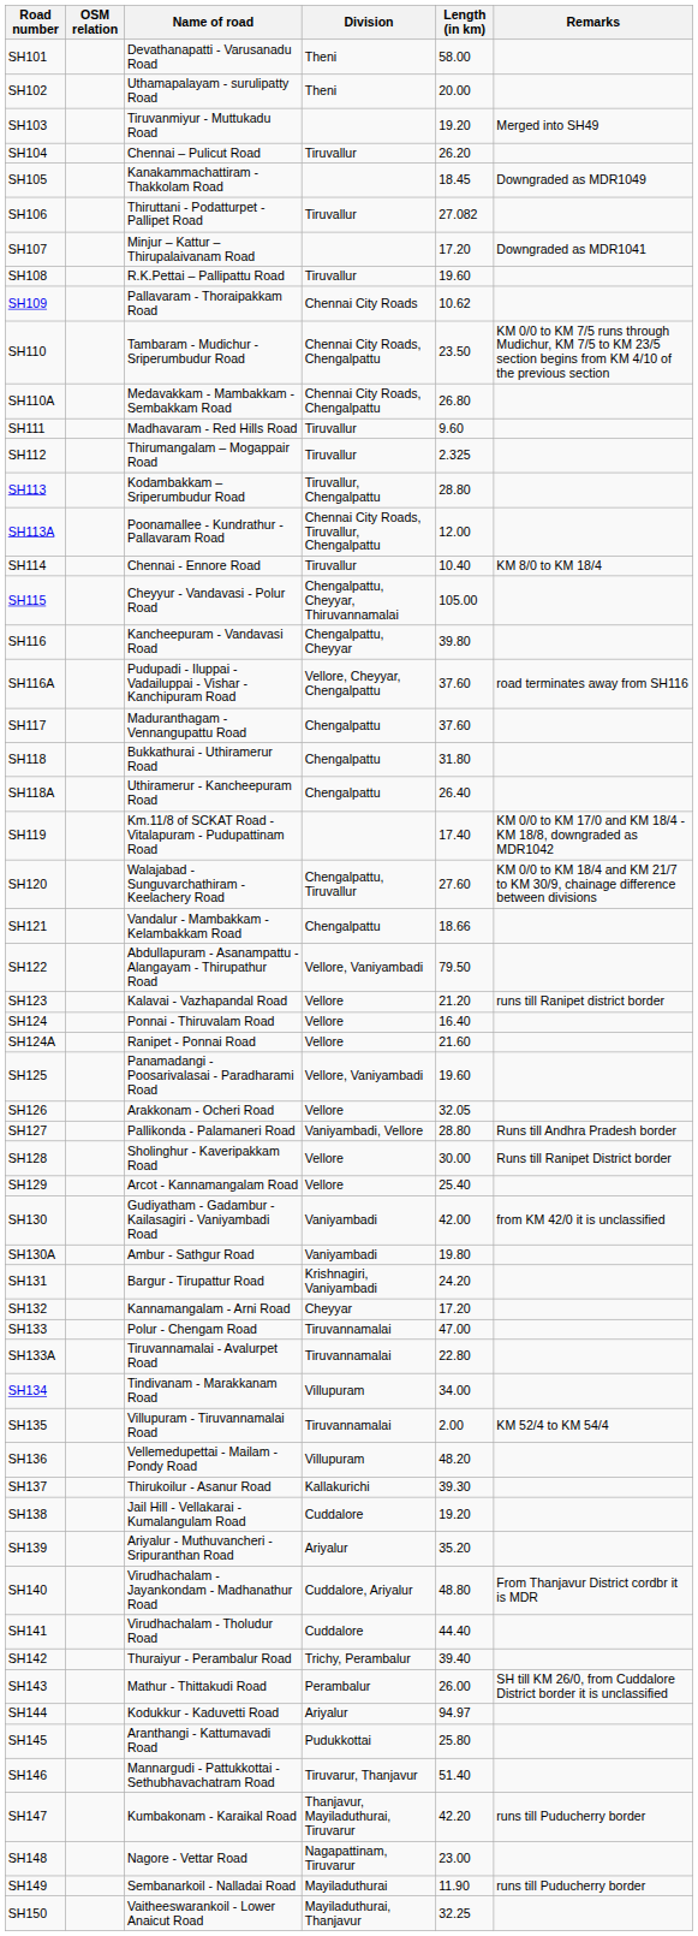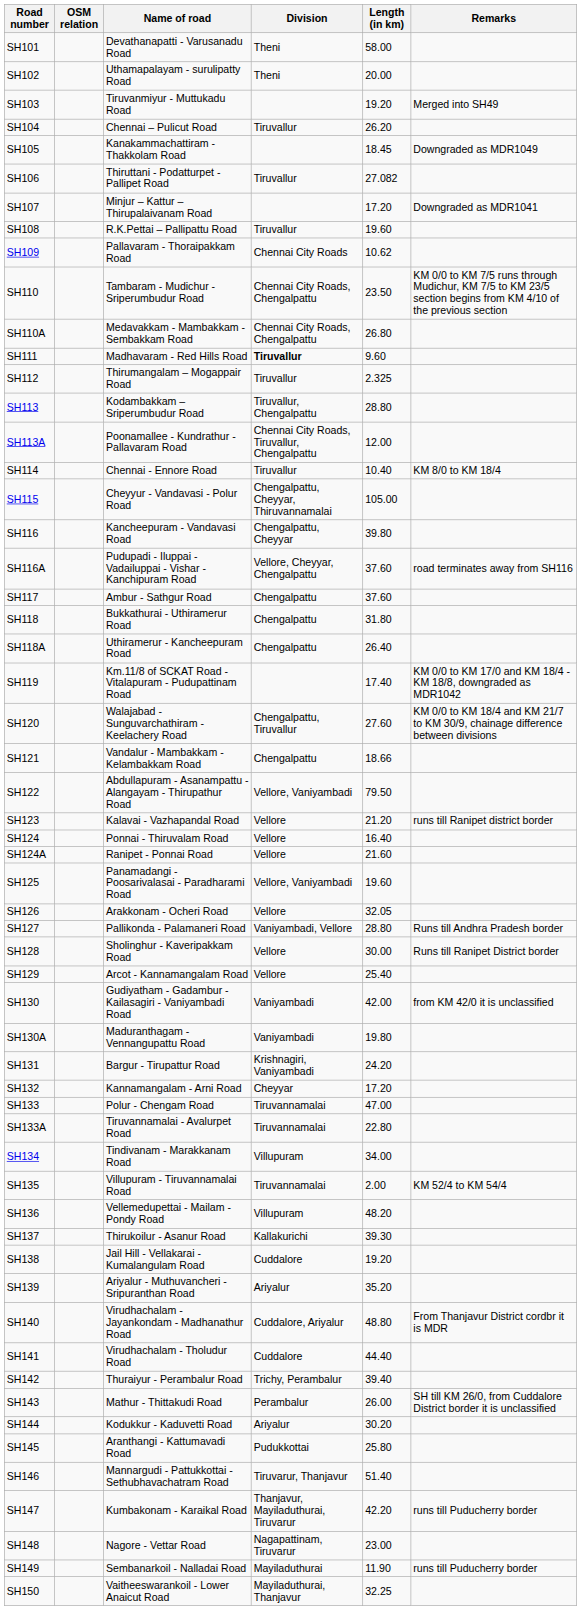 <table class="wikitable">
 <tr>
 <th>Road number</th>
 <th>OSM relation</th>
 <th>Name of road</th>
 <th>Division</th>
 <th>Length (in km)</th>
 <th>Remarks</th>
 </tr>
 <tr>
 <td>SH101</td>
 <td></td>
 <td>Devathanapatti - Varusanadu Road</td>
 <td>Theni</td>
 <td>58.00</td>
 <td></td>
 </tr>
 <tr>
 <td>SH102</td>
 <td></td>
 <td>Uthamapalayam - surulipatty Road</td>
 <td>Theni</td>
 <td>20.00</td>
 <td></td>
 </tr>
 <tr>
 <td>SH103</td>
 <td></td>
 <td>Tiruvanmiyur - Muttukadu Road</td>
 <td></td>
 <td>19.20</td>
 <td>Merged into SH49</td>
 </tr>
 <tr>
 <td>SH104</td>
 <td></td>
 <td>Chennai – Pulicut Road</td>
 <td>Tiruvallur</td>
 <td>26.20</td>
 <td></td>
 </tr>
 <tr>
 <td>SH105</td>
 <td></td>
 <td>Kanakammachattiram - Thakkolam Road</td>
 <td></td>
 <td>18.45</td>
 <td>Downgraded as MDR1049</td>
 </tr>
 <tr>
 <td>SH106</td>
 <td></td>
 <td>Thiruttani - Podatturpet  - Pallipet Road</td>
 <td>Tiruvallur</td>
 <td>27.082</td>
 <td></td>
 </tr>
 <tr>
 <td>SH107</td>
 <td></td>
 <td>Minjur – Kattur – Thirupalaivanam Road</td>
 <td></td>
 <td>17.20</td>
 <td>Downgraded as MDR1041</td>
 </tr>
 <tr>
 <td>SH108</td>
 <td></td>
 <td>R.K.Pettai – Pallipattu Road</td>
 <td>Tiruvallur</td>
 <td>19.60</td>
 <td></td>
 </tr>
 <tr>
 <td><a href='#'>SH109</a></td>
 <td></td>
 <td>Pallavaram - Thoraipakkam Road</td>
 <td>Chennai City Roads</td>
 <td>10.62</td>
 <td></td>
 </tr>
 <tr>
 <td>SH110</td>
 <td></td>
 <td>Tambaram - Mudichur - Sriperumbudur Road</td>
 <td>Chennai City Roads, Chengalpattu</td>
 <td>23.50</td>
 <td>KM 0/0 to KM 7/5 runs through Mudichur, KM 7/5 to KM 23/5 section begins from KM 4/10 of the previous section</td>
 </tr>
 <tr>
 <td>SH110A</td>
 <td></td>
 <td>Medavakkam - Mambakkam - Sembakkam Road</td>
 <td>Chennai City Roads, Chengalpattu</td>
 <td>26.80</td>
 <td></td>
 </tr>
 <tr>
 <td>SH111</td>
 <td></td>
 <td>Madhavaram - Red Hills Road</td>
-<td>Tiruvallur</td>
+<td><strong>Tiruvallur</strong></td>
 <td>9.60</td>
 <td></td>
 </tr>
 <tr>
 <td>SH112</td>
 <td></td>
 <td>Thirumangalam – Mogappair Road</td>
 <td>Tiruvallur</td>
 <td>2.325</td>
 <td></td>
 </tr>
 <tr>
 <td><a href='#'>SH113</a></td>
 <td></td>
 <td>Kodambakkam – Sriperumbudur Road</td>
 <td>Tiruvallur, Chengalpattu</td>
 <td>28.80</td>
 <td></td>
 </tr>
 <tr>
 <td><a href='#'>SH113A</a></td>
 <td></td>
 <td>Poonamallee - Kundrathur - Pallavaram Road</td>
 <td>Chennai City Roads, Tiruvallur, Chengalpattu</td>
 <td>12.00</td>
 <td></td>
 </tr>
 <tr>
 <td>SH114</td>
 <td></td>
 <td>Chennai - Ennore Road</td>
 <td>Tiruvallur</td>
 <td>10.40</td>
 <td>KM 8/0 to KM 18/4</td>
 </tr>
 <tr>
 <td><a href='#'>SH115</a></td>
 <td></td>
 <td>Cheyyur - Vandavasi - Polur Road</td>
 <td>Chengalpattu, Cheyyar, Thiruvannamalai</td>
 <td>105.00</td>
 <td></td>
 </tr>
 <tr>
 <td>SH116</td>
 <td></td>
 <td>Kancheepuram - Vandavasi Road</td>
 <td>Chengalpattu, Cheyyar</td>
 <td>39.80</td>
 <td></td>
 </tr>
 <tr>
 <td>SH116A</td>
 <td></td>
 <td>Pudupadi - Iluppai - Vadailuppai - Vishar - Kanchipuram Road</td>
 <td>Vellore, Cheyyar, Chengalpattu</td>
 <td>37.60</td>
 <td>road terminates away from SH116</td>
 </tr>
 <tr>
 <td>SH117</td>
 <td></td>
-<td>Maduranthagam - Vennangupattu Road</td>
+<td>Ambur - Sathgur Road</td>
 <td>Chengalpattu</td>
 <td>37.60</td>
 <td></td>
 </tr>
 <tr>
 <td>SH118</td>
 <td></td>
 <td>Bukkathurai - Uthiramerur Road</td>
 <td>Chengalpattu</td>
 <td>31.80</td>
 <td></td>
 </tr>
 <tr>
 <td>SH118A</td>
 <td></td>
 <td>Uthiramerur - Kancheepuram Road</td>
 <td>Chengalpattu</td>
 <td>26.40</td>
 <td></td>
 </tr>
 <tr>
 <td>SH119</td>
 <td></td>
 <td>Km.11/8 of SCKAT Road - Vitalapuram - Pudupattinam Road</td>
 <td></td>
 <td>17.40</td>
 <td>KM 0/0 to KM 17/0 and KM 18/4 - KM 18/8, downgraded as MDR1042</td>
 </tr>
 <tr>
 <td>SH120</td>
 <td></td>
 <td>Walajabad - Sunguvarchathiram - Keelachery Road</td>
 <td>Chengalpattu, Tiruvallur</td>
 <td>27.60</td>
 <td>KM 0/0 to KM 18/4 and KM 21/7 to KM 30/9, chainage difference between divisions</td>
 </tr>
 <tr>
 <td>SH121</td>
 <td></td>
 <td>Vandalur - Mambakkam - Kelambakkam Road</td>
 <td>Chengalpattu</td>
 <td>18.66</td>
 <td></td>
 </tr>
 <tr>
 <td>SH122</td>
 <td></td>
 <td>Abdullapuram - Asanampattu - Alangayam - Thirupathur Road</td>
 <td>Vellore, Vaniyambadi</td>
 <td>79.50</td>
 <td></td>
 </tr>
 <tr>
 <td>SH123</td>
 <td></td>
 <td>Kalavai - Vazhapandal Road</td>
 <td>Vellore</td>
 <td>21.20</td>
 <td>runs till Ranipet district border</td>
 </tr>
 <tr>
 <td>SH124</td>
 <td></td>
 <td>Ponnai - Thiruvalam Road</td>
 <td>Vellore</td>
 <td>16.40</td>
 <td></td>
 </tr>
 <tr>
 <td>SH124A</td>
 <td></td>
 <td>Ranipet - Ponnai Road</td>
 <td>Vellore</td>
 <td>21.60</td>
 <td></td>
 </tr>
 <tr>
 <td>SH125</td>
 <td></td>
 <td>Panamadangi - Poosarivalasai - Paradharami Road</td>
 <td>Vellore, Vaniyambadi</td>
 <td>19.60</td>
 <td></td>
 </tr>
 <tr>
 <td>SH126</td>
 <td></td>
 <td>Arakkonam - Ocheri Road</td>
 <td>Vellore</td>
 <td>32.05</td>
 <td></td>
 </tr>
 <tr>
 <td>SH127</td>
 <td></td>
 <td>Pallikonda - Palamaneri Road</td>
 <td>Vaniyambadi, Vellore</td>
 <td>28.80</td>
 <td>Runs till Andhra Pradesh border</td>
 </tr>
 <tr>
 <td>SH128</td>
 <td></td>
 <td>Sholinghur - Kaveripakkam Road</td>
 <td>Vellore</td>
 <td>30.00</td>
 <td>Runs till Ranipet District border</td>
 </tr>
 <tr>
 <td>SH129</td>
 <td></td>
 <td>Arcot - Kannamangalam Road</td>
 <td>Vellore</td>
 <td>25.40</td>
 <td></td>
 </tr>
 <tr>
 <td>SH130</td>
 <td></td>
 <td>Gudiyatham - Gadambur - Kailasagiri - Vaniyambadi Road</td>
 <td>Vaniyambadi</td>
 <td>42.00</td>
 <td>from KM 42/0 it is unclassified</td>
 </tr>
 <tr>
 <td>SH130A</td>
 <td></td>
-<td>Ambur - Sathgur Road</td>
+<td>Maduranthagam - Vennangupattu Road</td>
 <td>Vaniyambadi</td>
 <td>19.80</td>
 <td></td>
 </tr>
 <tr>
 <td>SH131</td>
 <td></td>
 <td>Bargur - Tirupattur Road</td>
 <td>Krishnagiri, Vaniyambadi</td>
 <td>24.20</td>
 <td></td>
 </tr>
 <tr>
 <td>SH132</td>
 <td></td>
 <td>Kannamangalam - Arni Road</td>
 <td>Cheyyar</td>
 <td>17.20</td>
 <td></td>
 </tr>
 <tr>
 <td>SH133</td>
 <td></td>
 <td>Polur - Chengam Road</td>
 <td>Tiruvannamalai</td>
 <td>47.00</td>
 <td></td>
 </tr>
 <tr>
 <td>SH133A</td>
 <td></td>
 <td>Tiruvannamalai - Avalurpet Road</td>
 <td>Tiruvannamalai</td>
 <td>22.80</td>
 <td></td>
 </tr>
 <tr>
 <td><a href='#'>SH134</a></td>
 <td></td>
 <td>Tindivanam - Marakkanam Road</td>
 <td>Villupuram</td>
 <td>34.00</td>
 <td></td>
 </tr>
 <tr>
 <td>SH135</td>
 <td></td>
 <td>Villupuram - Tiruvannamalai Road</td>
 <td>Tiruvannamalai</td>
 <td>2.00</td>
 <td>KM 52/4 to KM 54/4</td>
 </tr>
 <tr>
 <td>SH136</td>
 <td></td>
 <td>Vellemedupettai - Mailam - Pondy Road</td>
 <td>Villupuram</td>
 <td>48.20</td>
 <td></td>
 </tr>
 <tr>
 <td>SH137</td>
 <td></td>
 <td>Thirukoilur - Asanur Road</td>
 <td>Kallakurichi</td>
 <td>39.30</td>
 <td></td>
 </tr>
 <tr>
 <td>SH138</td>
 <td></td>
 <td>Jail Hill - Vellakarai - Kumalangulam Road</td>
 <td>Cuddalore</td>
 <td>19.20</td>
 <td></td>
 </tr>
 <tr>
 <td>SH139</td>
 <td></td>
 <td>Ariyalur - Muthuvancheri - Sripuranthan Road</td>
 <td>Ariyalur</td>
 <td>35.20</td>
 <td></td>
 </tr>
 <tr>
 <td>SH140</td>
 <td></td>
 <td>Virudhachalam - Jayankondam - Madhanathur Road</td>
 <td>Cuddalore, Ariyalur</td>
 <td>48.80</td>
 <td>From Thanjavur District cordbr it is MDR</td>
 </tr>
 <tr>
 <td>SH141</td>
 <td></td>
 <td>Virudhachalam - Tholudur Road</td>
 <td>Cuddalore</td>
 <td>44.40</td>
 <td></td>
 </tr>
 <tr>
 <td>SH142</td>
 <td></td>
 <td>Thuraiyur - Perambalur Road</td>
 <td>Trichy, Perambalur</td>
 <td>39.40</td>
 <td></td>
 </tr>
 <tr>
 <td>SH143</td>
 <td></td>
 <td>Mathur - Thittakudi Road</td>
 <td>Perambalur</td>
 <td>26.00</td>
 <td>SH till KM 26/0, from Cuddalore District border it is unclassified</td>
 </tr>
 <tr>
 <td>SH144</td>
 <td></td>
 <td>Kodukkur - Kaduvetti Road</td>
 <td>Ariyalur</td>
-<td>94.97</td>
+<td>30.20</td>
 <td></td>
 </tr>
 <tr>
 <td>SH145</td>
 <td></td>
 <td>Aranthangi - Kattumavadi Road</td>
 <td>Pudukkottai</td>
 <td>25.80</td>
 <td></td>
 </tr>
 <tr>
 <td>SH146</td>
 <td></td>
 <td>Mannargudi - Pattukkottai - Sethubhavachatram Road</td>
 <td>Tiruvarur, Thanjavur</td>
 <td>51.40</td>
 <td></td>
 </tr>
 <tr>
 <td>SH147</td>
 <td></td>
 <td>Kumbakonam - Karaikal Road</td>
 <td>Thanjavur, Mayiladuthurai, Tiruvarur</td>
 <td>42.20</td>
 <td>runs till Puducherry border</td>
 </tr>
 <tr>
 <td>SH148</td>
 <td></td>
 <td>Nagore - Vettar Road</td>
 <td>Nagapattinam, Tiruvarur</td>
 <td>23.00</td>
 <td></td>
 </tr>
 <tr>
 <td>SH149</td>
 <td></td>
 <td>Sembanarkoil - Nalladai Road</td>
 <td>Mayiladuthurai</td>
 <td>11.90</td>
 <td>runs till Puducherry border</td>
 </tr>
 <tr>
 <td>SH150</td>
 <td></td>
 <td>Vaitheeswarankoil - Lower Anaicut Road</td>
 <td>Mayiladuthurai, Thanjavur</td>
 <td>32.25</td>
 <td></td>
 </tr>
 </table>
